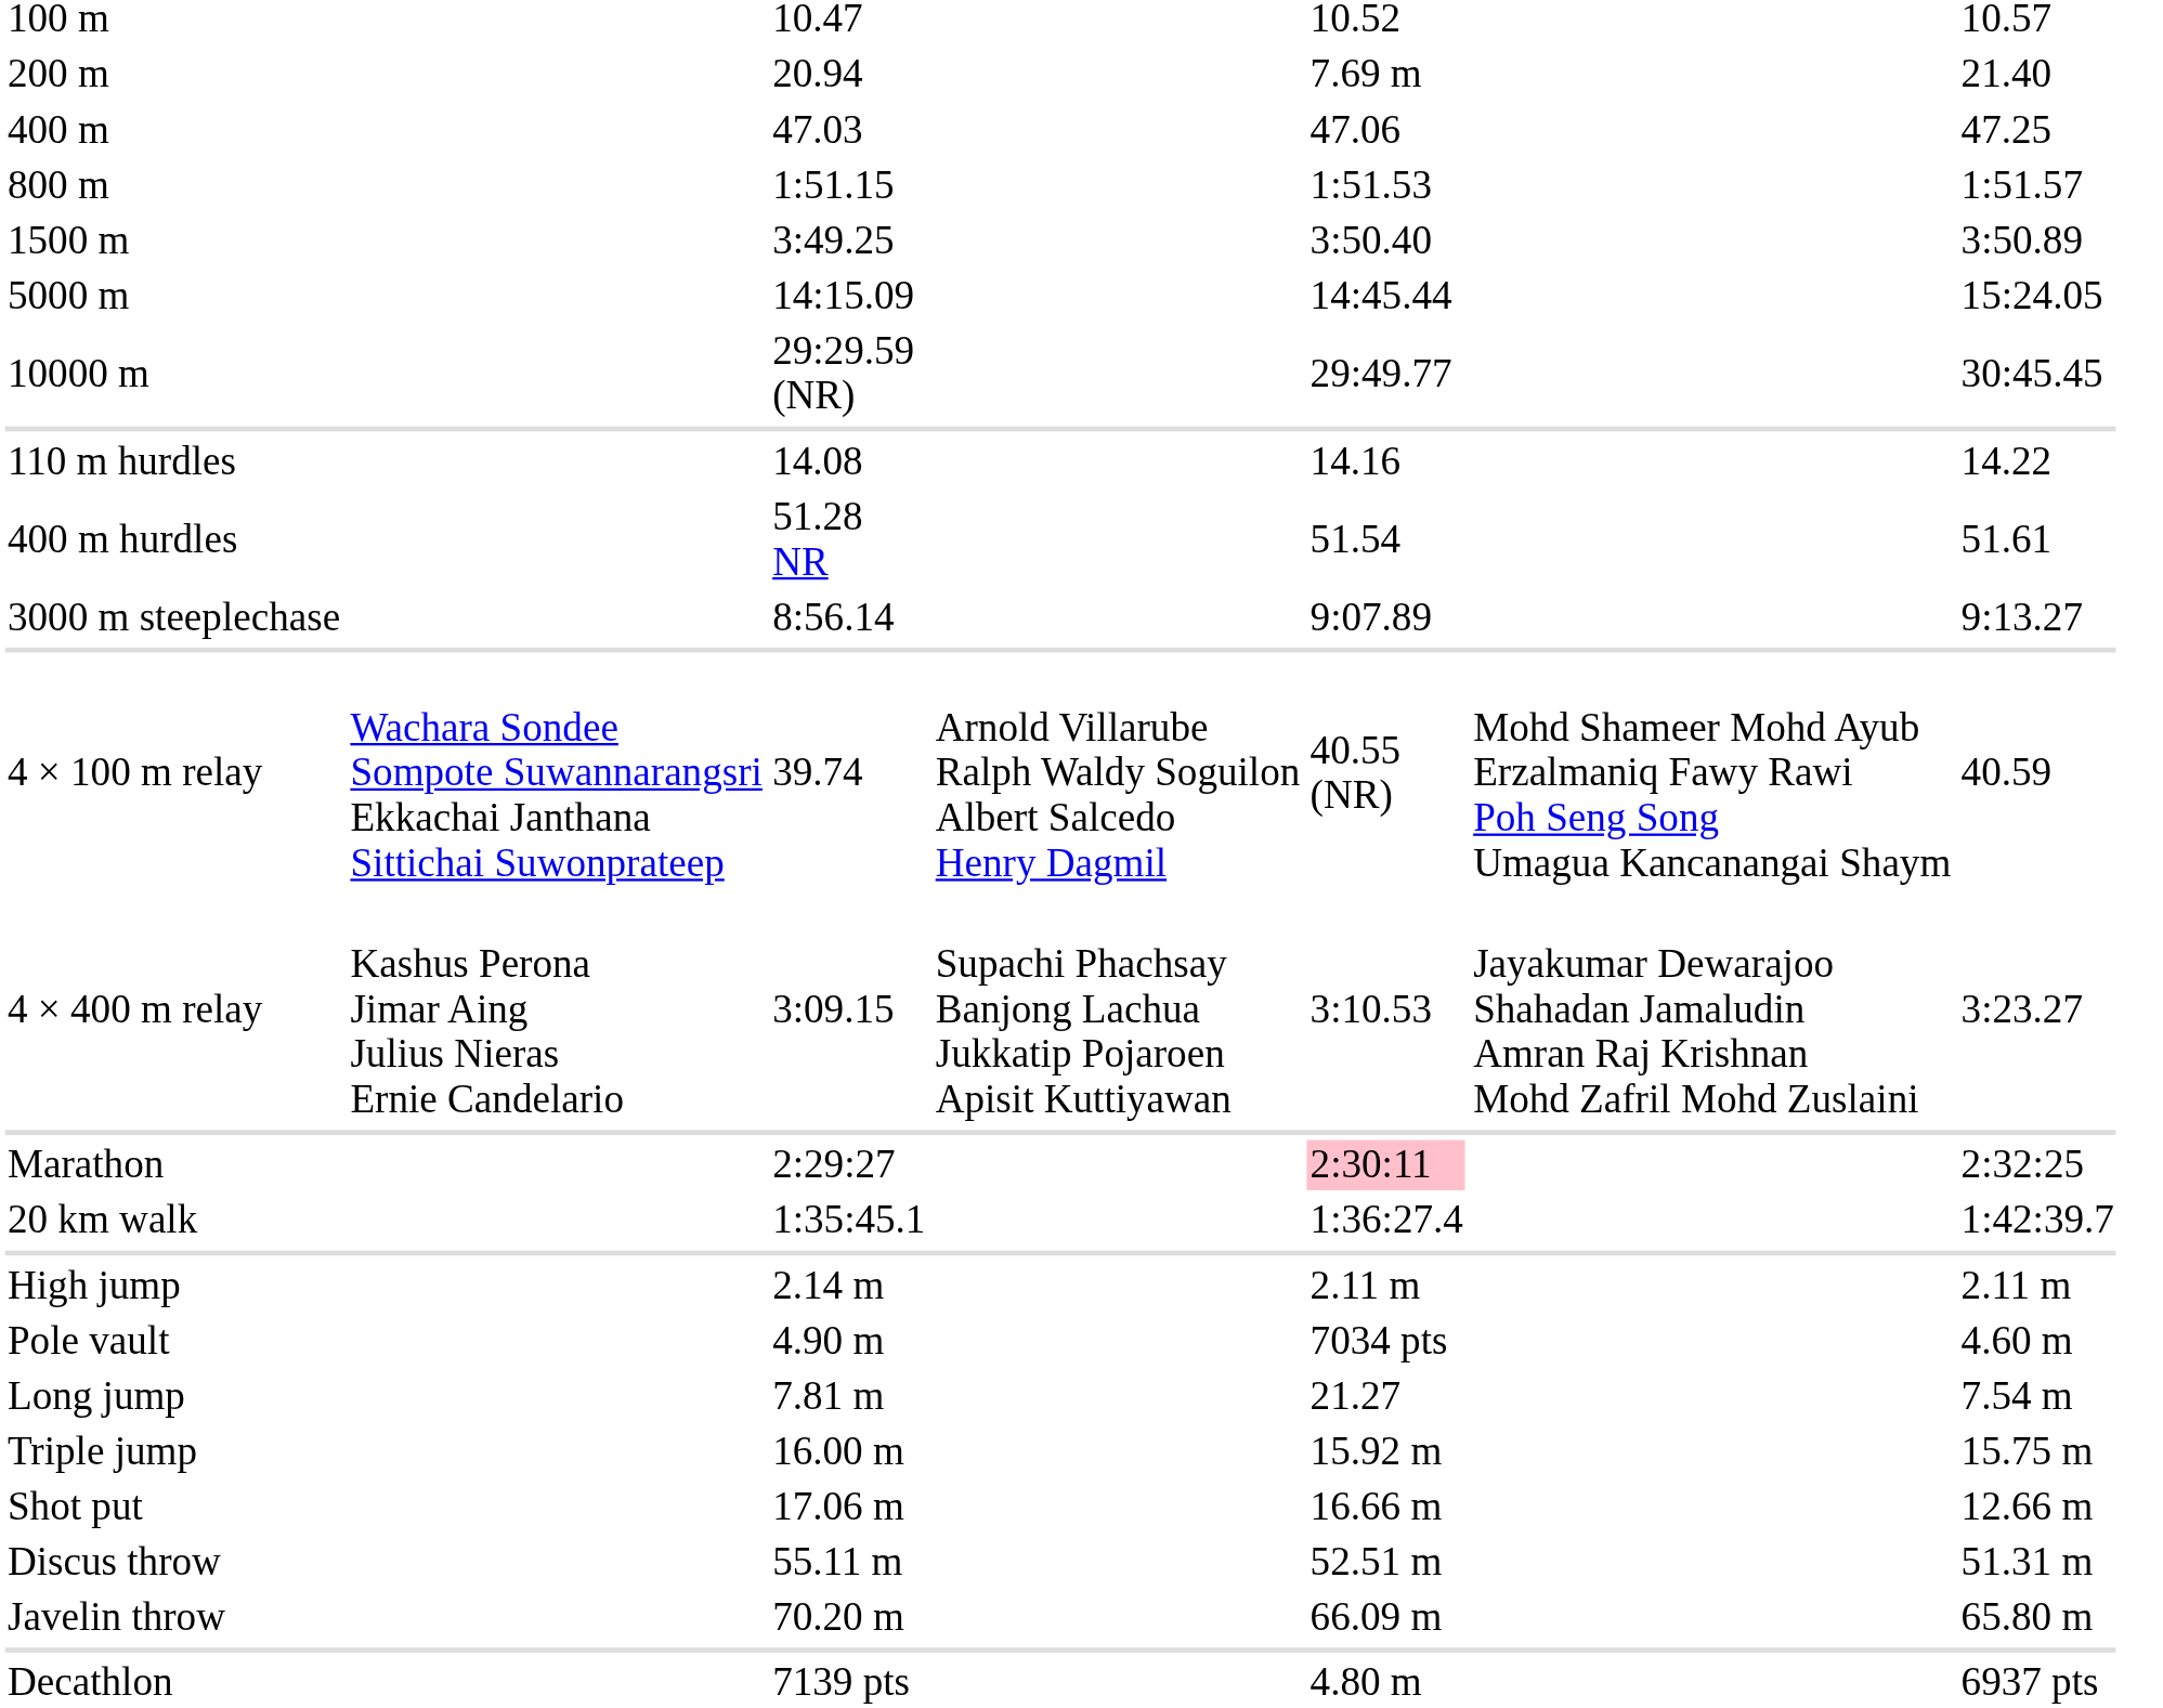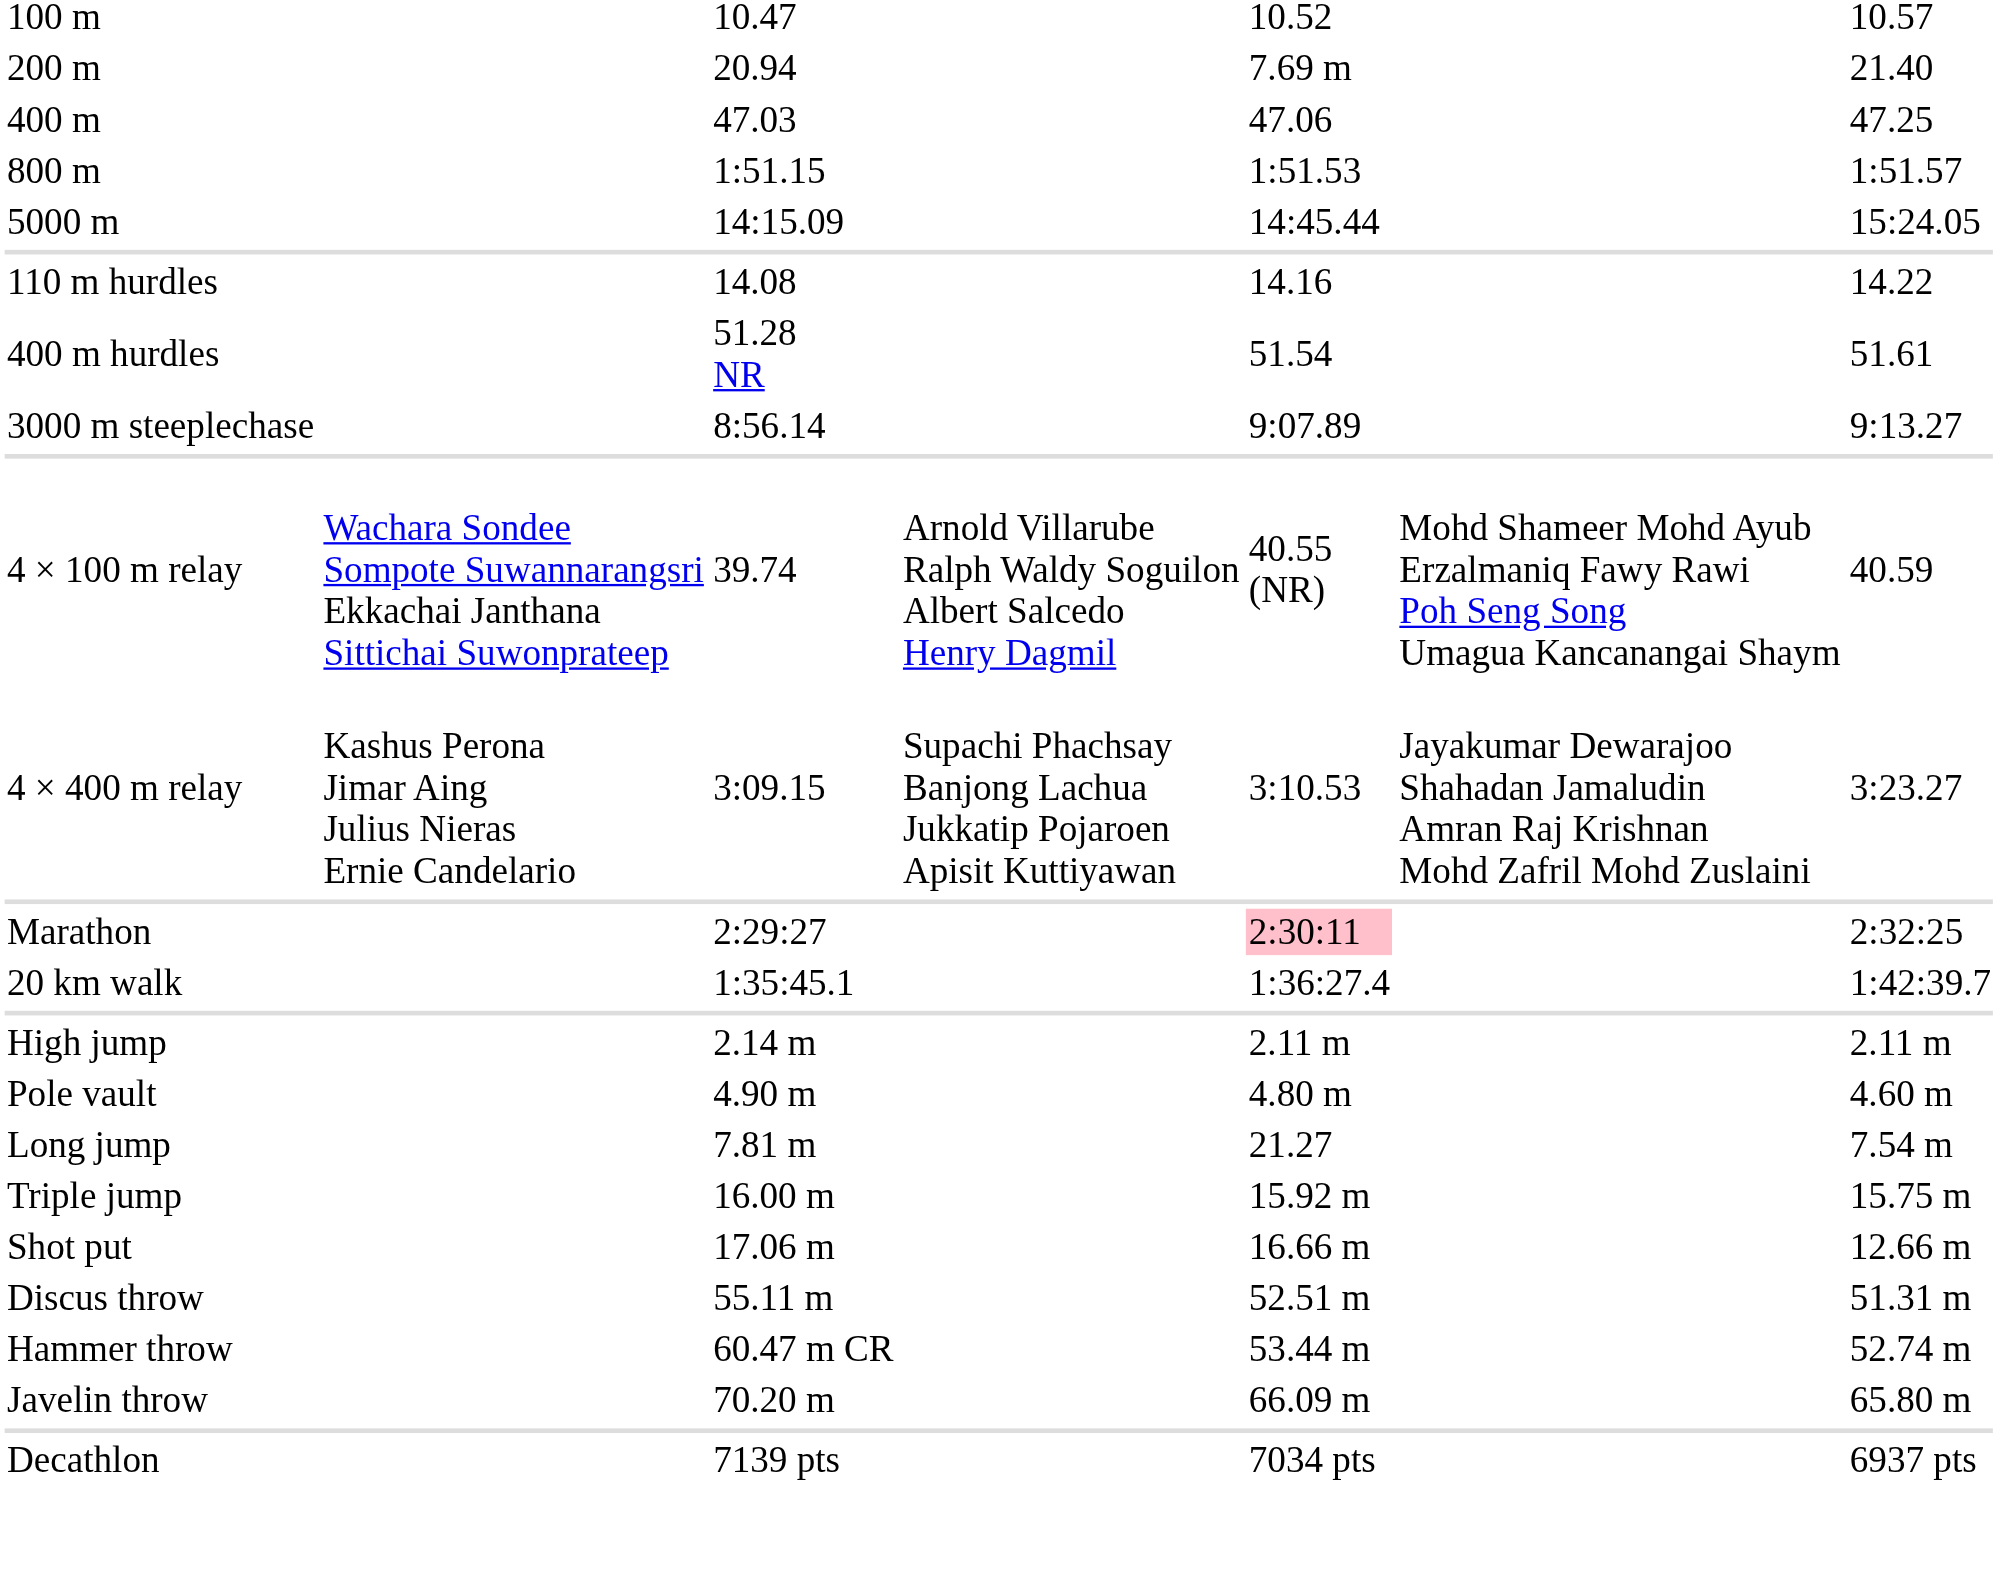 <table>
 <tr>
 <td>100 m</td>
 <td></td>
 <td>10.47</td>
 <td></td>
 <td>10.52</td>
 <td></td>
 <td>10.57</td>
 </tr>
 <tr>
 <td>200 m</td>
 <td></td>
 <td>20.94</td>
 <td></td>
 <td>7.69 m</td>
 <td></td>
 <td>21.40</td>
 </tr>
 <tr>
 <td>400 m</td>
 <td></td>
 <td>47.03</td>
 <td></td>
 <td>47.06</td>
 <td></td>
 <td>47.25</td>
 </tr>
 <tr>
 <td>800 m</td>
 <td></td>
 <td>1:51.15</td>
 <td></td>
 <td>1:51.53</td>
 <td></td>
 <td>1:51.57</td>
 </tr>
 <tr>
-<td>1500 m</td>
-<td></td>
-<td>3:49.25</td>
-<td></td>
-<td>3:50.40</td>
-<td></td>
-<td>3:50.89</td>
-</tr>
-<tr>
 <td>5000 m</td>
 <td></td>
 <td>14:15.09</td>
 <td></td>
 <td>14:45.44</td>
 <td></td>
 <td>15:24.05</td>
-</tr>
-<tr>
-<td>10000 m</td>
-<td></td>
-<td>29:29.59<br>(NR)</td>
-<td></td>
-<td>29:49.77</td>
-<td></td>
-<td>30:45.45</td>
 </tr>
 <tr bgcolor=#DDDDDD>
 <td colspan=7></td>
 </tr>
 <tr>
 <td>110 m hurdles</td>
 <td></td>
 <td>14.08</td>
 <td></td>
 <td>14.16</td>
 <td></td>
 <td>14.22</td>
 </tr>
 <tr>
 <td>400 m hurdles</td>
 <td></td>
 <td>51.28<br> <a href='#'>NR</a></td>
 <td></td>
 <td>51.54</td>
 <td></td>
 <td>51.61</td>
 </tr>
 <tr>
 <td>3000 m steeplechase</td>
 <td></td>
 <td>8:56.14</td>
 <td></td>
 <td>9:07.89</td>
 <td></td>
 <td>9:13.27</td>
 </tr>
 <tr bgcolor=#dddddd>
 <td colspan=7></td>
 </tr>
 <tr>
 <td>4 × 100 m relay</td>
 <td><br><a href='#'>Wachara Sondee</a><br><a href='#'>Sompote Suwannarangsri</a><br>Ekkachai Janthana<br><a href='#'>Sittichai Suwonprateep</a></td>
 <td>39.74</td>
 <td><br>Arnold Villarube<br>Ralph Waldy Soguilon<br>Albert Salcedo<br><a href='#'>Henry Dagmil</a></td>
 <td>40.55<br>(NR)</td>
 <td><br>Mohd Shameer Mohd Ayub<br>Erzalmaniq Fawy Rawi<br><a href='#'>Poh Seng Song</a><br>Umagua Kancanangai Shaym</td>
 <td>40.59</td>
 </tr>
 <tr>
 <td>4 × 400 m relay</td>
 <td><br>Kashus Perona<br>Jimar Aing<br>Julius Nieras<br>Ernie Candelario</td>
 <td>3:09.15</td>
 <td><br>Supachi Phachsay<br>Banjong Lachua<br>Jukkatip Pojaroen<br>Apisit Kuttiyawan</td>
 <td>3:10.53</td>
 <td><br>Jayakumar Dewarajoo<br>Shahadan Jamaludin<br>Amran Raj Krishnan<br>Mohd Zafril Mohd Zuslaini</td>
 <td>3:23.27</td>
 </tr>
 <tr bgcolor=#DDDDDD>
 <td colspan=7></td>
 </tr>
 <tr>
 <td>Marathon</td>
 <td></td>
 <td>2:29:27</td>
 <td></td>
 <td style="background: pink;">2:30:11</td>
 <td></td>
 <td>2:32:25</td>
 </tr>
 <tr>
 <td>20 km walk</td>
 <td></td>
 <td>1:35:45.1</td>
 <td></td>
 <td>1:36:27.4</td>
 <td></td>
 <td>1:42:39.7</td>
 </tr>
 <tr bgcolor=#DDDDDD>
 <td colspan=7></td>
 </tr>
 <tr>
 <td>High jump</td>
 <td></td>
 <td>2.14 m</td>
 <td></td>
 <td>2.11 m</td>
 <td></td>
 <td>2.11 m</td>
 </tr>
 <tr>
 <td>Pole vault</td>
 <td></td>
 <td>4.90 m</td>
 <td></td>
-<td>7034 pts</td>
+<td>4.80 m</td>
 <td></td>
 <td>4.60 m</td>
 </tr>
 <tr>
 <td>Long jump</td>
 <td></td>
 <td>7.81 m</td>
 <td></td>
 <td>21.27</td>
 <td></td>
 <td>7.54 m</td>
 </tr>
 <tr>
 <td>Triple jump</td>
 <td></td>
 <td>16.00 m</td>
 <td></td>
 <td>15.92 m</td>
 <td></td>
 <td>15.75  m</td>
 </tr>
 <tr>
 <td>Shot put</td>
 <td></td>
 <td>17.06 m</td>
 <td></td>
 <td>16.66 m</td>
 <td></td>
 <td>12.66 m</td>
 </tr>
 <tr>
 <td>Discus throw</td>
 <td></td>
 <td>55.11 m</td>
 <td></td>
 <td>52.51 m</td>
 <td></td>
 <td>51.31 m</td>
 </tr>
 <tr>
+<td>Hammer throw</td>
+<td></td>
+<td>60.47 m CR</td>
+<td></td>
+<td>53.44 m</td>
+<td></td>
+<td>52.74 m</td>
+</tr>
+<tr>
 <td>Javelin throw</td>
 <td></td>
 <td>70.20 m</td>
 <td></td>
 <td>66.09 m</td>
 <td></td>
 <td>65.80 m</td>
 </tr>
 <tr bgcolor=#DDDDDD>
 <td colspan=7></td>
 </tr>
 <tr>
 <td>Decathlon</td>
 <td></td>
 <td>7139 pts</td>
 <td></td>
-<td>4.80 m</td>
+<td>7034 pts</td>
 <td></td>
 <td>6937 pts</td>
 </tr>
 </table>
